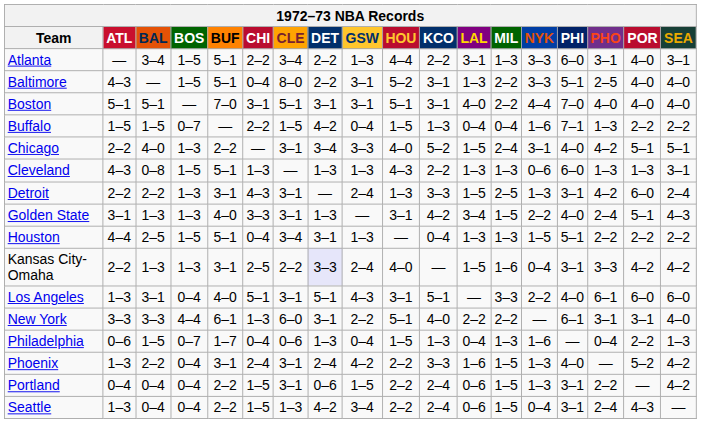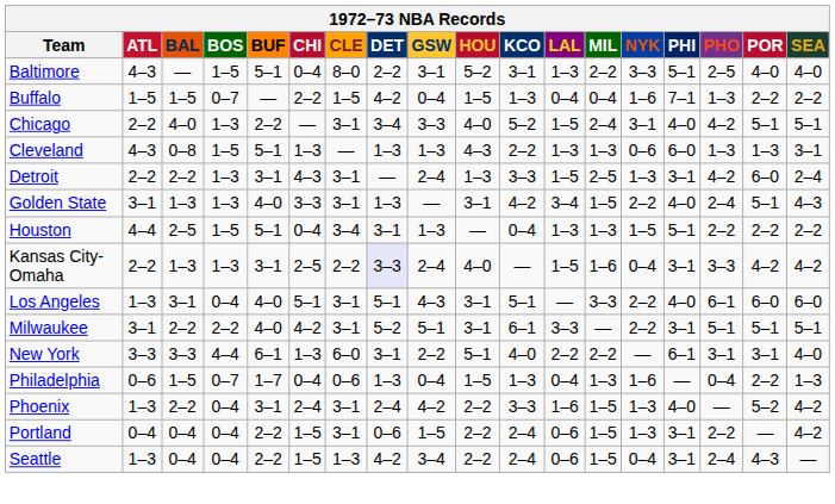 <table class="wikitable" style="font-size:95%; text-align:center;">
 <tr>
 <th colspan=18>1972–73 NBA Records</th>
 </tr>
 <tr>
 <th width=100>Team</th>
 <th style="background:#C90F2E;color:#FFFFFF;width=35">ATL</th>
 <th style="background:#E45206;color:#002854;width=35">BAL</th>
 <th style="background:#006400;color:#FFFFFF;width=35">BOS</th>
 <th style="background:#FF8201;color:#000000;width=35">BUF</th>
 <th style="background:#BA0C2F;color:#FFFFFF;width=35">CHI</th>
 <th style="background:#FFA402;color:#77222F;width=35">CLE</th>
 <th style="background:#012F6B;color:#FFFFFF;width=35">DET</th>
 <th style="background:#FFC62C;color:#012F6B;width=35">GSW</th>
 <th style="background:#BA0C2F;color:#FEC72E;width=35">HOU</th>
 <th style="background:#012F6B;color:#FFFFFF;width=35">KCO</th>
 <th style="background:#800080;color:#FFD700;width=35">LAL</th>
 <th style="background:#006400;color:#FFFFFF;width=35">MIL</th>
 <th style="background:#003EA4;color:#E35208;width=35">NYK</th>
 <th style="background:#012268;color:#FFFFFF;width=35">PHI</th>
 <th style="background:#702F8B;color:#FA4417;width=35">PHO</th>
 <th style="background:#BA0C2F;color:#FFFFFF;width=35">POR</th>
 <th style="background:#173F36;color:#EBAA00;width=35">SEA</th>
 </tr>
 <tr>
-<td style="text-align:left;"><a href='#'>Atlanta</a></td>
-<td>—</td>
-<td>3–4</td>
-<td>1–5</td>
-<td>5–1</td>
-<td>2–2</td>
-<td>3–4</td>
-<td>2–2</td>
-<td>1–3</td>
-<td>4–4</td>
-<td>2–2</td>
-<td>3–1</td>
-<td>1–3</td>
-<td>3–3</td>
-<td>6–0</td>
-<td>3–1</td>
-<td>4–0</td>
-<td>3–1</td>
-</tr>
-<tr>
 <td style="text-align:left;"><a href='#'>Baltimore</a></td>
 <td>4–3</td>
 <td>—</td>
 <td>1–5</td>
 <td>5–1</td>
 <td>0–4</td>
 <td>8–0</td>
 <td>2–2</td>
 <td>3–1</td>
 <td>5–2</td>
 <td>3–1</td>
 <td>1–3</td>
 <td>2–2</td>
 <td>3–3</td>
 <td>5–1</td>
 <td>2–5</td>
-<td>4–0</td>
-<td>4–0</td>
-</tr>
-<tr>
-<td style="text-align:left;"><a href='#'>Boston</a></td>
-<td>5–1</td>
-<td>5–1</td>
-<td>—</td>
-<td>7–0</td>
-<td>3–1</td>
-<td>5–1</td>
-<td>3–1</td>
-<td>3–1</td>
-<td>5–1</td>
-<td>3–1</td>
-<td>4–0</td>
-<td>2–2</td>
-<td>4–4</td>
-<td>7–0</td>
-<td>4–0</td>
 <td>4–0</td>
 <td>4–0</td>
 </tr>
 <tr>
 <td style="text-align:left;"><a href='#'>Buffalo</a></td>
 <td>1–5</td>
 <td>1–5</td>
 <td>0–7</td>
 <td>—</td>
 <td>2–2</td>
 <td>1–5</td>
 <td>4–2</td>
 <td>0–4</td>
 <td>1–5</td>
 <td>1–3</td>
 <td>0–4</td>
 <td>0–4</td>
 <td>1–6</td>
 <td>7–1</td>
 <td>1–3</td>
 <td>2–2</td>
 <td>2–2</td>
 </tr>
 <tr>
 <td style="text-align:left;"><a href='#'>Chicago</a></td>
 <td>2–2</td>
 <td>4–0</td>
 <td>1–3</td>
 <td>2–2</td>
 <td>—</td>
 <td>3–1</td>
 <td>3–4</td>
 <td>3–3</td>
 <td>4–0</td>
 <td>5–2</td>
 <td>1–5</td>
 <td>2–4</td>
 <td>3–1</td>
 <td>4–0</td>
 <td>4–2</td>
 <td>5–1</td>
 <td>5–1</td>
 </tr>
 <tr>
 <td style="text-align:left;"><a href='#'>Cleveland</a></td>
 <td>4–3</td>
 <td>0–8</td>
 <td>1–5</td>
 <td>5–1</td>
 <td>1–3</td>
 <td>—</td>
 <td>1–3</td>
 <td>1–3</td>
 <td>4–3</td>
 <td>2–2</td>
 <td>1–3</td>
 <td>1–3</td>
 <td>0–6</td>
 <td>6–0</td>
 <td>1–3</td>
 <td>1–3</td>
 <td>3–1</td>
 </tr>
 <tr>
 <td style="text-align:left;"><a href='#'>Detroit</a></td>
 <td>2–2</td>
 <td>2–2</td>
 <td>1–3</td>
 <td>3–1</td>
 <td>4–3</td>
 <td>3–1</td>
 <td>—</td>
 <td>2–4</td>
 <td>1–3</td>
 <td>3–3</td>
 <td>1–5</td>
 <td>2–5</td>
 <td>1–3</td>
 <td>3–1</td>
 <td>4–2</td>
 <td>6–0</td>
 <td>2–4</td>
 </tr>
 <tr>
 <td style="text-align:left;"><a href='#'>Golden State</a></td>
 <td>3–1</td>
 <td>1–3</td>
 <td>1–3</td>
 <td>4–0</td>
 <td>3–3</td>
 <td>3–1</td>
 <td>1–3</td>
 <td>—</td>
 <td>3–1</td>
 <td>4–2</td>
 <td>3–4</td>
 <td>1–5</td>
 <td>2–2</td>
 <td>4–0</td>
 <td>2–4</td>
 <td>5–1</td>
 <td>4–3</td>
 </tr>
 <tr>
 <td style="text-align:left;"><a href='#'>Houston</a></td>
 <td>4–4</td>
 <td>2–5</td>
 <td>1–5</td>
 <td>5–1</td>
 <td>0–4</td>
 <td>3–4</td>
 <td>3–1</td>
 <td>1–3</td>
 <td>—</td>
 <td>0–4</td>
 <td>1–3</td>
 <td>1–3</td>
 <td>1–5</td>
 <td>5–1</td>
 <td>2–2</td>
 <td>2–2</td>
 <td>2–2</td>
 </tr>
 <tr>
 <td style="text-align:left;">Kansas City-Omaha</td>
 <td>2–2</td>
 <td>1–3</td>
 <td>1–3</td>
 <td>3–1</td>
 <td>2–5</td>
 <td>2–2</td>
 <td style="background: lavender;">3–3</td>
 <td>2–4</td>
 <td>4–0</td>
 <td>—</td>
 <td>1–5</td>
 <td>1–6</td>
 <td>0–4</td>
 <td>3–1</td>
 <td>3–3</td>
 <td>4–2</td>
 <td>4–2</td>
 </tr>
 <tr>
 <td style="text-align:left;"><a href='#'>Los Angeles</a></td>
 <td>1–3</td>
 <td>3–1</td>
 <td>0–4</td>
 <td>4–0</td>
 <td>5–1</td>
 <td>3–1</td>
 <td>5–1</td>
 <td>4–3</td>
 <td>3–1</td>
 <td>5–1</td>
 <td>—</td>
 <td>3–3</td>
 <td>2–2</td>
 <td>4–0</td>
 <td>6–1</td>
 <td>6–0</td>
 <td>6–0</td>
 </tr>
 <tr>
+<td style="text-align:left;"><a href='#'>Milwaukee</a></td>
+<td>3–1</td>
+<td>2–2</td>
+<td>2–2</td>
+<td>4–0</td>
+<td>4–2</td>
+<td>3–1</td>
+<td>5–2</td>
+<td>5–1</td>
+<td>3–1</td>
+<td>6–1</td>
+<td>3–3</td>
+<td>—</td>
+<td>2–2</td>
+<td>3–1</td>
+<td>5–1</td>
+<td>5–1</td>
+<td>5–1</td>
+</tr>
+<tr>
 <td style="text-align:left;"><a href='#'>New York</a></td>
 <td>3–3</td>
 <td>3–3</td>
 <td>4–4</td>
 <td>6–1</td>
 <td>1–3</td>
 <td>6–0</td>
 <td>3–1</td>
 <td>2–2</td>
 <td>5–1</td>
 <td>4–0</td>
 <td>2–2</td>
 <td>2–2</td>
 <td>—</td>
 <td>6–1</td>
 <td>3–1</td>
 <td>3–1</td>
 <td>4–0</td>
 </tr>
 <tr>
 <td style="text-align:left;"><a href='#'>Philadelphia</a></td>
 <td>0–6</td>
 <td>1–5</td>
 <td>0–7</td>
 <td>1–7</td>
 <td>0–4</td>
 <td>0–6</td>
 <td>1–3</td>
 <td>0–4</td>
 <td>1–5</td>
 <td>1–3</td>
 <td>0–4</td>
 <td>1–3</td>
 <td>1–6</td>
 <td>—</td>
 <td>0–4</td>
 <td>2–2</td>
 <td>1–3</td>
 </tr>
 <tr>
 <td style="text-align:left;"><a href='#'>Phoenix</a></td>
 <td>1–3</td>
 <td>2–2</td>
 <td>0–4</td>
 <td>3–1</td>
 <td>2–4</td>
 <td>3–1</td>
 <td>2–4</td>
 <td>4–2</td>
 <td>2–2</td>
 <td>3–3</td>
 <td>1–6</td>
 <td>1–5</td>
 <td>1–3</td>
 <td>4–0</td>
 <td>—</td>
 <td>5–2</td>
 <td>4–2</td>
 </tr>
 <tr>
 <td style="text-align:left;"><a href='#'>Portland</a></td>
 <td>0–4</td>
 <td>0–4</td>
 <td>0–4</td>
 <td>2–2</td>
 <td>1–5</td>
 <td>3–1</td>
 <td>0–6</td>
 <td>1–5</td>
 <td>2–2</td>
 <td>2–4</td>
 <td>0–6</td>
 <td>1–5</td>
 <td>1–3</td>
 <td>3–1</td>
 <td>2–2</td>
 <td>—</td>
 <td>4–2</td>
 </tr>
 <tr>
 <td style="text-align:left;"><a href='#'>Seattle</a></td>
 <td>1–3</td>
 <td>0–4</td>
 <td>0–4</td>
 <td>2–2</td>
 <td>1–5</td>
 <td>1–3</td>
 <td>4–2</td>
 <td>3–4</td>
 <td>2–2</td>
 <td>2–4</td>
 <td>0–6</td>
 <td>1–5</td>
 <td>0–4</td>
 <td>3–1</td>
 <td>2–4</td>
 <td>4–3</td>
 <td>—</td>
 </tr>
 </table>
